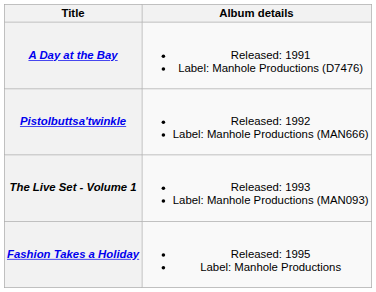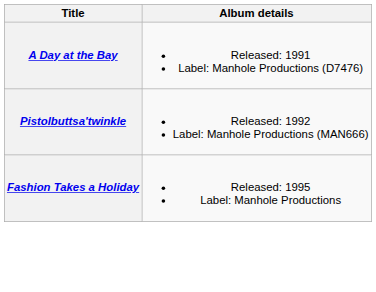 <table class="wikitable plainrowheaders" style="text-align:center;" border="1">
 <tr>
 <th scope="col">Title</th>
 <th scope="col">Album details</th>
 </tr>
 <tr>
 <th scope="row"><em><a href='#'>A Day at the Bay</a></em></th>
 <td><br><ul><li>Released: 1991</li><li>Label: Manhole Productions (D7476)</li></ul></td>
 </tr>
 <tr>
 <th scope="row"><em><a href='#'>Pistolbuttsa'twinkle</a></em></th>
 <td><br><ul><li>Released: 1992</li><li>Label: Manhole Productions (MAN666)</li></ul></td>
 </tr>
 <tr>
-<th scope="row"><em>The Live Set - Volume 1</em></th>
-<td><br><ul><li>Released: 1993</li><li>Label: Manhole Productions (MAN093)</li></ul></td>
-</tr>
-<tr>
 <th scope="row"><em><a href='#'>Fashion Takes a Holiday</a></em></th>
 <td><br><ul><li>Released: 1995</li><li>Label: Manhole Productions</li></ul></td>
 </tr>
 </table>
